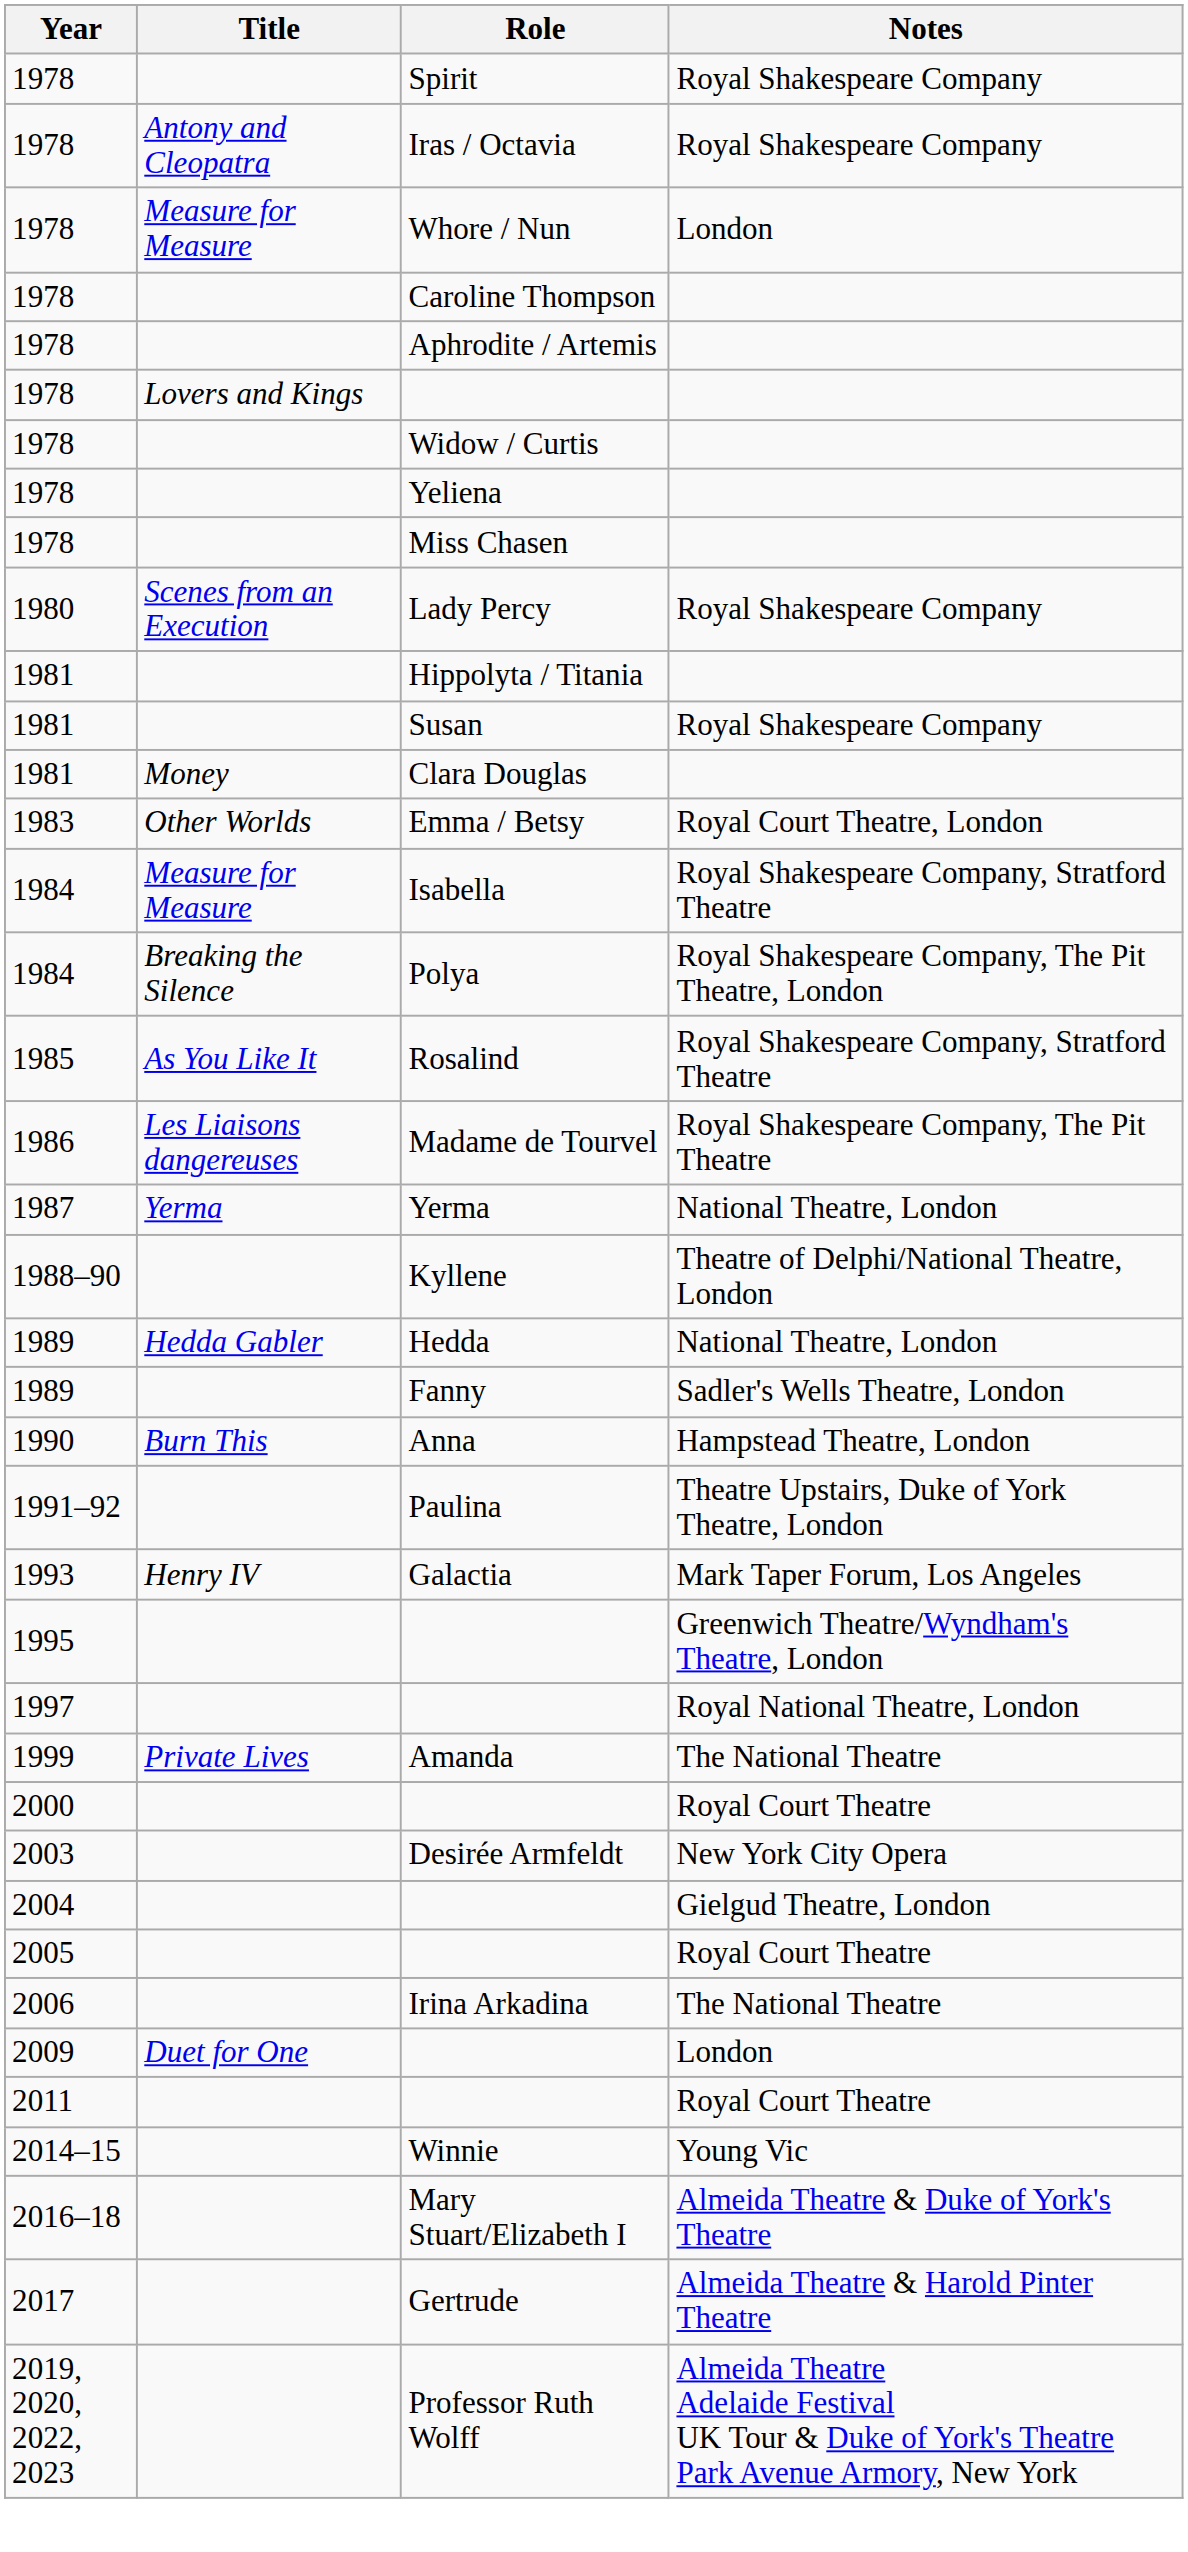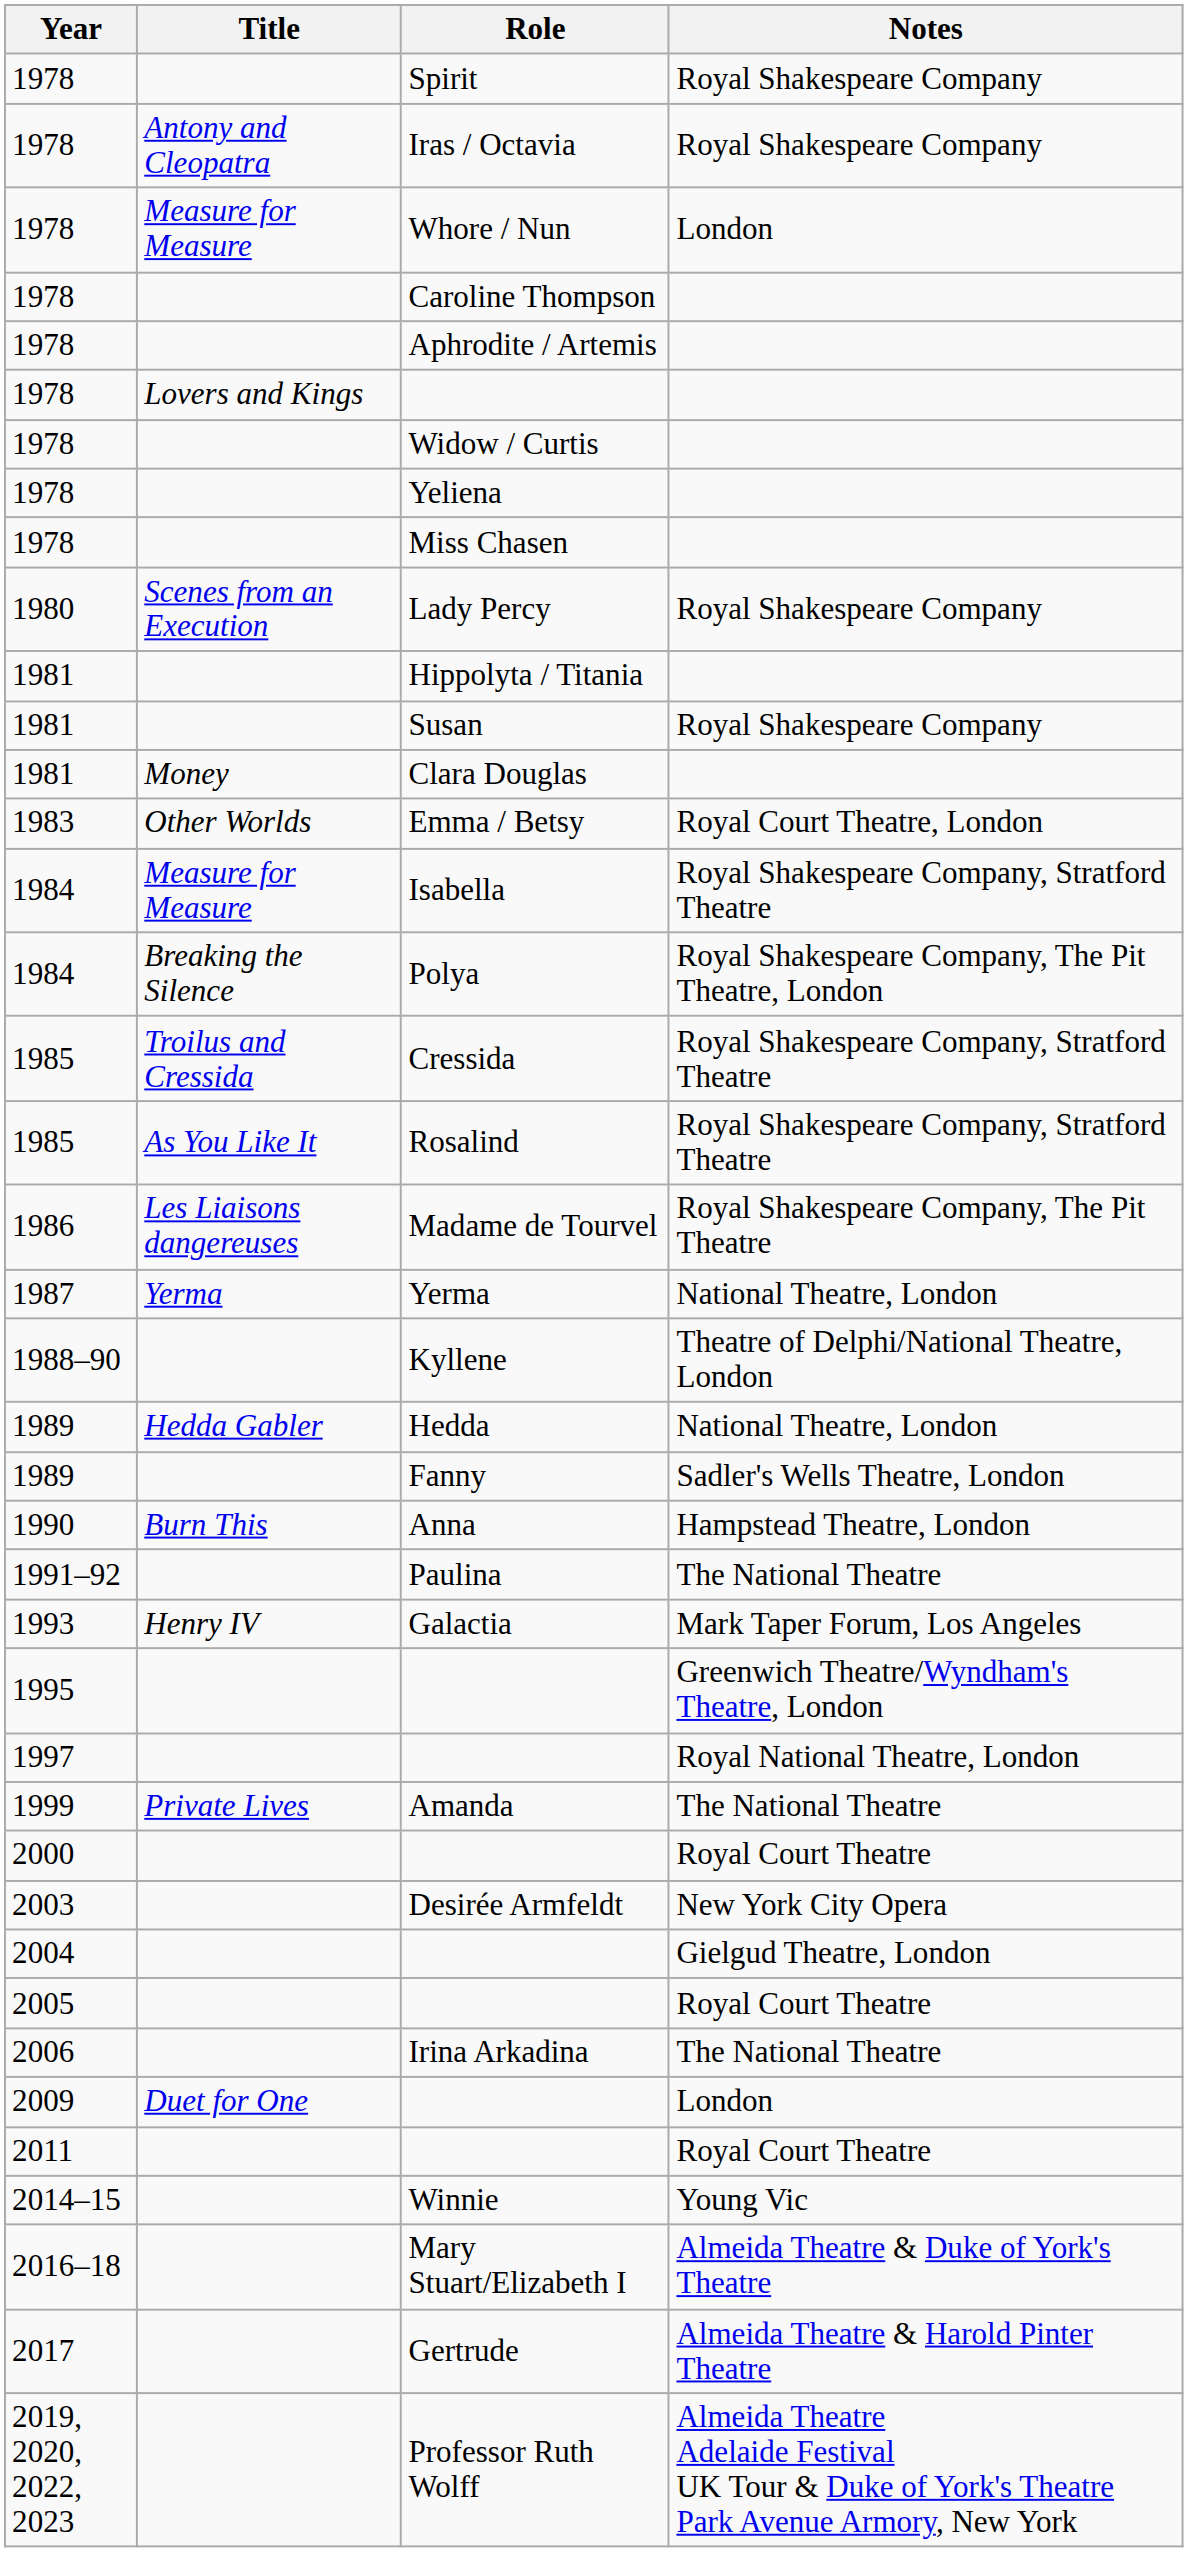 <table class="wikitable sortable">
 <tr>
 <th>Year</th>
 <th>Title</th>
 <th>Role</th>
 <th class="unsortable">Notes</th>
 </tr>
 <tr>
 <td>1978</td>
 <td><em></em></td>
 <td>Spirit</td>
 <td>Royal Shakespeare Company</td>
 </tr>
 <tr>
 <td>1978</td>
 <td><em><a href='#'>Antony and Cleopatra</a></em></td>
 <td>Iras / Octavia</td>
 <td>Royal Shakespeare Company</td>
 </tr>
 <tr>
 <td>1978</td>
 <td><em><a href='#'>Measure for Measure</a></em></td>
 <td>Whore / Nun</td>
 <td>London</td>
 </tr>
 <tr>
 <td>1978</td>
 <td><em></em></td>
 <td>Caroline Thompson</td>
 <td></td>
 </tr>
 <tr>
 <td>1978</td>
 <td><em></em></td>
 <td>Aphrodite / Artemis</td>
 <td></td>
 </tr>
 <tr>
 <td>1978</td>
 <td><em>Lovers and Kings</em></td>
 <td></td>
 <td></td>
 </tr>
 <tr>
 <td>1978</td>
 <td><em></em></td>
 <td>Widow / Curtis</td>
 <td></td>
 </tr>
 <tr>
 <td>1978</td>
 <td><em></em></td>
 <td>Yeliena</td>
 <td></td>
 </tr>
 <tr>
 <td>1978</td>
 <td><em></em></td>
 <td>Miss Chasen</td>
 <td></td>
 </tr>
 <tr>
 <td>1980</td>
 <td><em><a href='#'>Scenes from an Execution</a></em></td>
 <td>Lady Percy</td>
 <td>Royal Shakespeare Company</td>
 </tr>
 <tr>
 <td>1981</td>
 <td><em></em></td>
 <td>Hippolyta / Titania</td>
 <td></td>
 </tr>
 <tr>
 <td>1981</td>
 <td><em></em></td>
 <td>Susan</td>
 <td>Royal Shakespeare Company</td>
 </tr>
 <tr>
 <td>1981</td>
 <td><em>Money</em></td>
 <td>Clara Douglas</td>
 <td></td>
 </tr>
 <tr>
 <td>1983</td>
 <td><em>Other Worlds</em></td>
 <td>Emma / Betsy</td>
 <td>Royal Court Theatre, London</td>
 </tr>
 <tr>
 <td>1984</td>
 <td><em><a href='#'>Measure for Measure</a></em></td>
 <td>Isabella</td>
 <td>Royal Shakespeare Company, Stratford Theatre</td>
 </tr>
 <tr>
 <td>1984</td>
 <td><em>Breaking the Silence</em></td>
 <td>Polya</td>
 <td>Royal Shakespeare Company, The Pit Theatre, London</td>
 </tr>
 <tr>
 <td>1985</td>
+<td><em><a href='#'>Troilus and Cressida</a></em></td>
+<td>Cressida</td>
+<td>Royal Shakespeare Company, Stratford Theatre</td>
+</tr>
+<tr>
+<td>1985</td>
 <td><em><a href='#'>As You Like It</a></em></td>
 <td>Rosalind</td>
 <td>Royal Shakespeare Company, Stratford Theatre</td>
 </tr>
 <tr>
 <td>1986</td>
 <td><em><a href='#'>Les Liaisons dangereuses</a></em></td>
 <td>Madame de Tourvel</td>
 <td>Royal Shakespeare Company, The Pit Theatre</td>
 </tr>
 <tr>
 <td>1987</td>
 <td><em><a href='#'>Yerma</a></em></td>
 <td>Yerma</td>
 <td>National Theatre, London</td>
 </tr>
 <tr>
 <td>1988–90</td>
 <td><em></em></td>
 <td>Kyllene</td>
 <td>Theatre of Delphi/National Theatre, London</td>
 </tr>
 <tr>
 <td>1989</td>
 <td><em><a href='#'>Hedda Gabler</a></em></td>
 <td>Hedda</td>
 <td>National Theatre, London</td>
 </tr>
 <tr>
 <td>1989</td>
 <td><em></em></td>
 <td>Fanny</td>
 <td>Sadler's Wells Theatre, London</td>
 </tr>
 <tr>
 <td>1990</td>
 <td><em><a href='#'>Burn This</a></em></td>
 <td>Anna</td>
 <td>Hampstead Theatre, London</td>
 </tr>
 <tr>
 <td>1991–92</td>
 <td><em></em></td>
 <td>Paulina</td>
-<td>Theatre Upstairs, Duke of York Theatre, London</td>
+<td>The National Theatre</td>
 </tr>
 <tr>
 <td>1993</td>
 <td><em>Henry IV</em></td>
 <td>Galactia</td>
 <td>Mark Taper Forum, Los Angeles</td>
 </tr>
 <tr>
 <td>1995</td>
 <td><em></em></td>
 <td></td>
 <td>Greenwich Theatre/<a href='#'>Wyndham's Theatre</a>, London</td>
 </tr>
 <tr>
 <td>1997</td>
 <td><em></em></td>
 <td></td>
 <td>Royal National Theatre, London</td>
 </tr>
 <tr>
 <td>1999</td>
 <td><em><a href='#'>Private Lives</a></em></td>
 <td>Amanda</td>
 <td>The National Theatre</td>
 </tr>
 <tr>
 <td>2000</td>
 <td><em></em></td>
 <td></td>
 <td>Royal Court Theatre</td>
 </tr>
 <tr>
 <td>2003</td>
 <td><em></em></td>
 <td>Desirée Armfeldt</td>
 <td>New York City Opera</td>
 </tr>
 <tr>
 <td>2004</td>
 <td><em></em></td>
 <td></td>
 <td>Gielgud Theatre, London</td>
 </tr>
 <tr>
 <td>2005</td>
 <td><em></em></td>
 <td></td>
 <td>Royal Court Theatre</td>
 </tr>
 <tr>
 <td>2006</td>
 <td><em></em></td>
 <td>Irina Arkadina</td>
 <td>The National Theatre</td>
 </tr>
 <tr>
 <td>2009</td>
 <td><em><a href='#'>Duet for One</a></em></td>
 <td></td>
 <td>London</td>
 </tr>
 <tr>
 <td>2011</td>
 <td><em></em></td>
 <td></td>
 <td>Royal Court Theatre</td>
 </tr>
 <tr>
 <td>2014–15</td>
 <td><em></em></td>
 <td>Winnie</td>
 <td>Young Vic</td>
 </tr>
 <tr>
 <td>2016–18</td>
 <td><em></em></td>
 <td>Mary Stuart/Elizabeth I</td>
 <td><a href='#'>Almeida Theatre</a> & <a href='#'>Duke of York's Theatre</a></td>
 </tr>
 <tr>
 <td>2017</td>
 <td><em></em></td>
 <td>Gertrude</td>
 <td><a href='#'>Almeida Theatre</a> & <a href='#'>Harold Pinter Theatre</a></td>
 </tr>
 <tr>
 <td>2019, 2020, <br> 2022, 2023</td>
 <td><em></em></td>
 <td>Professor Ruth Wolff</td>
 <td><a href='#'>Almeida Theatre</a> <br> <a href='#'>Adelaide Festival</a> <br> UK Tour & <a href='#'>Duke of York's Theatre</a> <br> <a href='#'>Park Avenue Armory</a>, New York</td>
 </tr>
 </table>
